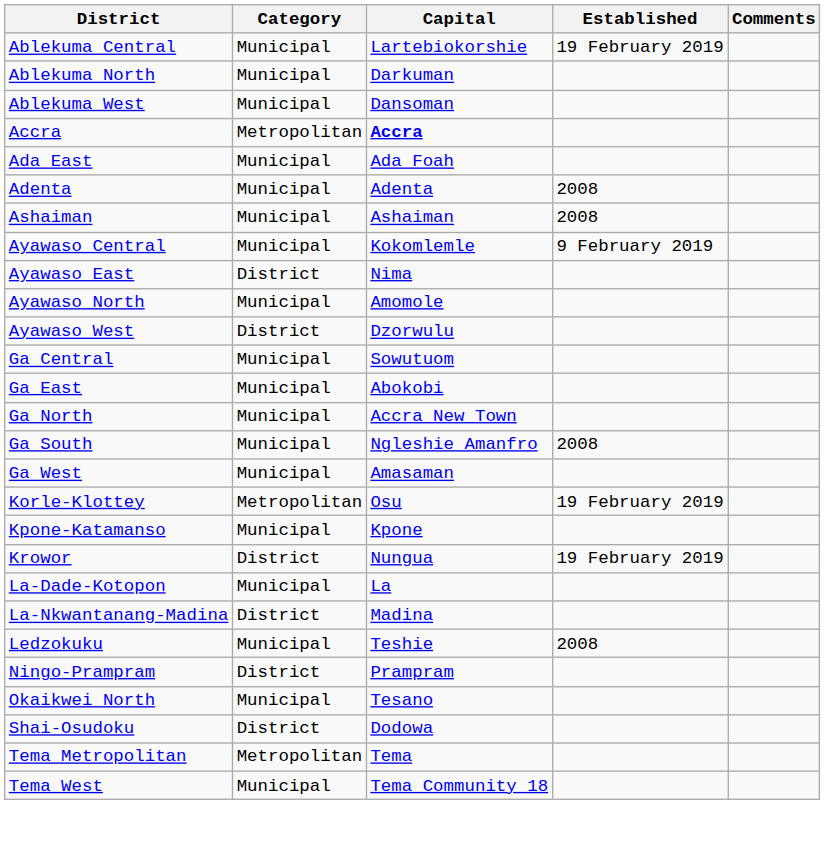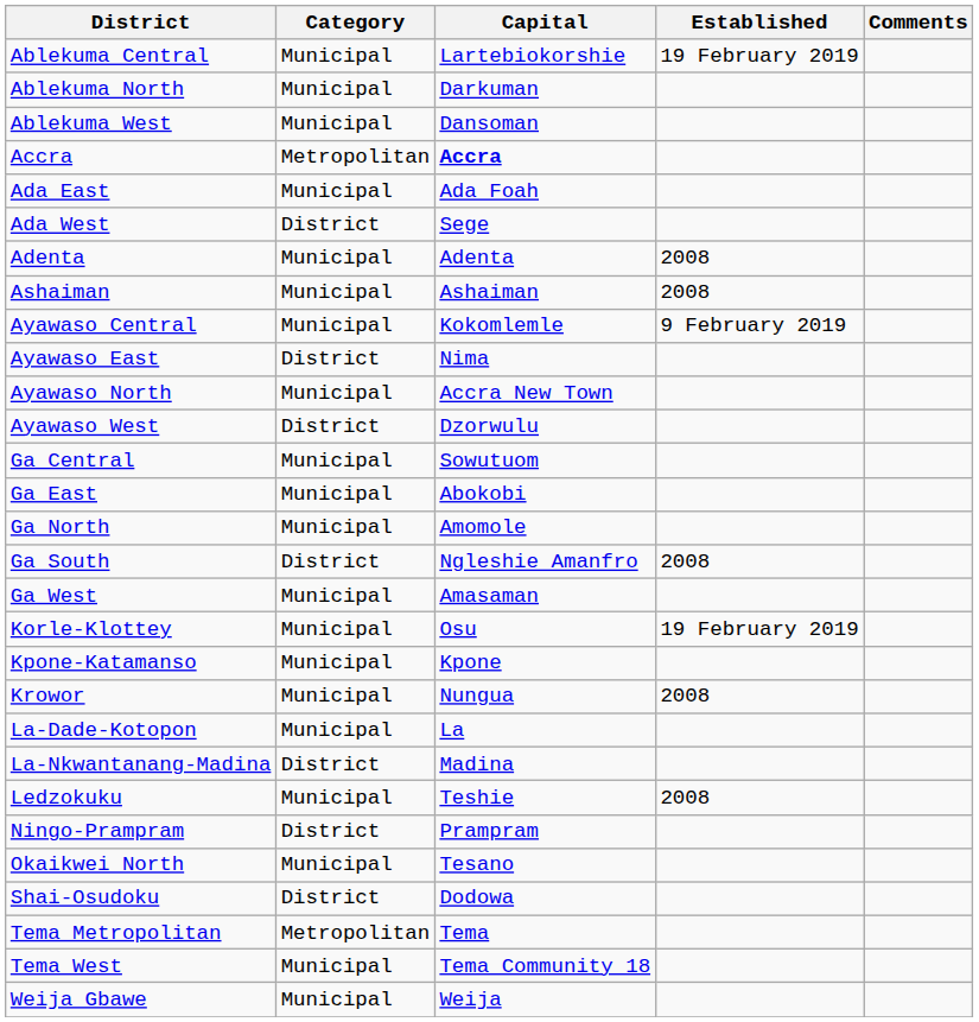 <table class="wikitable sortable">
 <tr>
 <th>District</th>
 <th>Category</th>
 <th>Capital</th>
 <th>Established</th>
 <th>Comments</th>
 </tr>
 <tr>
 <td><a href='#'>Ablekuma Central</a></td>
 <td>Municipal</td>
 <td><a href='#'>Lartebiokorshie</a></td>
 <td>19 February 2019</td>
 </tr>
 <tr>
 <td><a href='#'>Ablekuma North</a></td>
 <td>Municipal</td>
 <td><a href='#'>Darkuman</a></td>
 <td></td>
 <td></td>
 </tr>
 <tr>
 <td><a href='#'>Ablekuma West</a></td>
 <td>Municipal</td>
 <td><a href='#'>Dansoman</a></td>
 <td></td>
 <td></td>
 </tr>
 <tr>
 <td><a href='#'>Accra</a></td>
 <td>Metropolitan</td>
 <td><strong><a href='#'>Accra</a></strong></td>
 <td></td>
 <td></td>
 </tr>
 <tr>
 <td><a href='#'>Ada East</a></td>
 <td>Municipal</td>
 <td><a href='#'>Ada Foah</a></td>
 <td></td>
 <td></td>
 </tr>
 <tr>
+<td><a href='#'>Ada West</a></td>
+<td>District</td>
+<td><a href='#'>Sege</a></td>
+<td></td>
+<td></td>
+</tr>
+<tr>
 <td><a href='#'>Adenta</a></td>
 <td>Municipal</td>
 <td><a href='#'>Adenta</a></td>
 <td>2008</td>
 <td></td>
 </tr>
 <tr>
 <td><a href='#'>Ashaiman</a></td>
 <td>Municipal</td>
 <td><a href='#'>Ashaiman</a></td>
 <td>2008</td>
 <td></td>
 </tr>
 <tr>
 <td><a href='#'>Ayawaso Central</a></td>
 <td>Municipal</td>
 <td><a href='#'>Kokomlemle</a></td>
 <td>9 February 2019</td>
 </tr>
 <tr>
 <td><a href='#'>Ayawaso East</a></td>
 <td>District</td>
 <td><a href='#'>Nima</a></td>
 <td></td>
 <td></td>
 </tr>
 <tr>
 <td><a href='#'>Ayawaso North</a></td>
 <td>Municipal</td>
-<td><a href='#'>Amomole</a></td>
+<td><a href='#'>Accra New Town</a></td>
 <td></td>
 <td></td>
 </tr>
 <tr>
 <td><a href='#'>Ayawaso West</a></td>
 <td>District</td>
 <td><a href='#'>Dzorwulu</a></td>
 <td></td>
 <td></td>
 </tr>
 <tr>
 <td><a href='#'>Ga Central</a></td>
 <td>Municipal</td>
 <td><a href='#'>Sowutuom</a></td>
 <td></td>
 <td></td>
 </tr>
 <tr>
 <td><a href='#'>Ga East</a></td>
 <td>Municipal</td>
 <td><a href='#'>Abokobi</a></td>
 <td></td>
 <td></td>
 </tr>
 <tr>
 <td><a href='#'>Ga North</a></td>
 <td>Municipal</td>
-<td><a href='#'>Accra New Town</a></td>
+<td><a href='#'>Amomole</a></td>
 <td></td>
 <td></td>
 </tr>
 <tr>
 <td><a href='#'>Ga South</a></td>
-<td>Municipal</td>
+<td>District</td>
 <td><a href='#'>Ngleshie Amanfro</a></td>
 <td>2008</td>
 <td></td>
 </tr>
 <tr>
 <td><a href='#'>Ga West</a></td>
 <td>Municipal</td>
 <td><a href='#'>Amasaman</a></td>
 <td></td>
 <td></td>
 </tr>
 <tr>
 <td><a href='#'>Korle-Klottey</a></td>
-<td>Metropolitan</td>
+<td>Municipal</td>
 <td><a href='#'>Osu</a></td>
 <td>19 February 2019</td>
 </tr>
 <tr>
 <td><a href='#'>Kpone-Katamanso</a></td>
 <td>Municipal</td>
 <td><a href='#'>Kpone</a></td>
 <td></td>
 <td></td>
 </tr>
 <tr>
 <td><a href='#'>Krowor</a></td>
-<td>District</td>
+<td>Municipal</td>
 <td><a href='#'>Nungua</a></td>
-<td>19 February 2019</td>
+<td>2008</td>
 <td></td>
 </tr>
 <tr>
 <td><a href='#'>La-Dade-Kotopon</a></td>
 <td>Municipal</td>
 <td><a href='#'>La</a></td>
 <td></td>
 <td></td>
 </tr>
 <tr>
 <td><a href='#'>La-Nkwantanang-Madina</a></td>
 <td>District</td>
 <td><a href='#'>Madina</a></td>
 <td></td>
 <td></td>
 </tr>
 <tr>
 <td><a href='#'>Ledzokuku</a></td>
 <td>Municipal</td>
 <td><a href='#'>Teshie</a></td>
 <td>2008</td>
 <td></td>
 </tr>
 <tr>
 <td><a href='#'>Ningo-Prampram</a></td>
 <td>District</td>
 <td><a href='#'>Prampram</a></td>
 <td></td>
 <td></td>
 </tr>
 <tr>
 <td><a href='#'>Okaikwei North</a></td>
 <td>Municipal</td>
 <td><a href='#'>Tesano</a></td>
 <td></td>
 <td></td>
 </tr>
 <tr>
 <td><a href='#'>Shai-Osudoku</a></td>
 <td>District</td>
 <td><a href='#'>Dodowa</a></td>
 <td></td>
 <td></td>
 </tr>
 <tr>
 <td><a href='#'>Tema Metropolitan</a></td>
 <td>Metropolitan</td>
 <td><a href='#'>Tema</a></td>
 <td></td>
 <td></td>
 </tr>
 <tr>
 <td><a href='#'>Tema West</a></td>
 <td>Municipal</td>
 <td><a href='#'>Tema Community 18</a></td>
 <td></td>
 <td></td>
 </tr>
+<tr>
+<td><a href='#'>Weija Gbawe</a></td>
+<td>Municipal</td>
+<td><a href='#'>Weija</a></td>
+<td></td>
+<td></td>
+</tr>
 </table>
